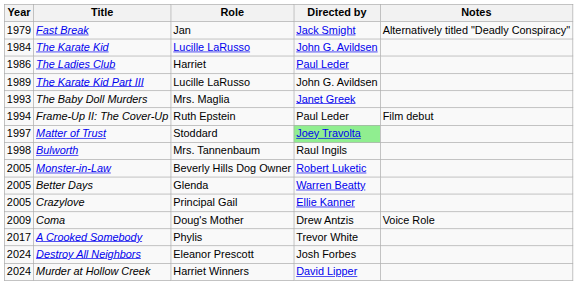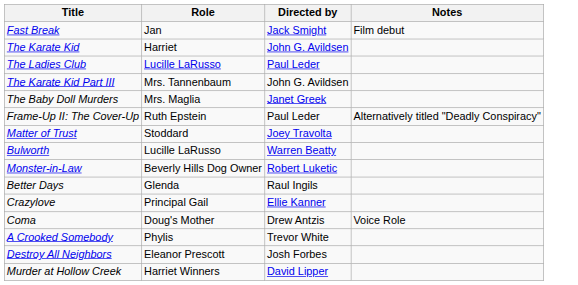 <table class="wikitable plainrowheaders sortable">
 <tr>
-<th scope="col">Year</th>
 <th scope="col">Title</th>
 <th scope="col">Role</th>
 <th scope="col">Directed by</th>
 <th scope="col">Notes</th>
 </tr>
 <tr>
-<td>1979</td>
 <td><em><a href='#'>Fast Break</a></em></td>
 <td>Jan</td>
 <td><a href='#'>Jack Smight</a></td>
-<td>Alternatively titled "Deadly Conspiracy"</td>
+<td>Film debut</td>
 </tr>
 <tr>
-<td>1984</td>
 <td><em><a href='#'>The Karate Kid</a></em></td>
-<td><a href='#'>Lucille LaRusso</a></td>
+<td>Harriet</td>
 <td><a href='#'>John G. Avildsen</a></td>
 <td></td>
 </tr>
 <tr>
-<td>1986</td>
 <td><em><a href='#'>The Ladies Club</a></em></td>
-<td>Harriet</td>
+<td><a href='#'>Lucille LaRusso</a></td>
 <td><a href='#'>Paul Leder</a></td>
 <td></td>
 </tr>
 <tr>
-<td>1989</td>
 <td><em><a href='#'>The Karate Kid Part III</a></em></td>
-<td>Lucille LaRusso</td>
+<td>Mrs. Tannenbaum</td>
 <td>John G. Avildsen</td>
 <td></td>
 </tr>
 <tr>
-<td>1993</td>
 <td><em>The Baby Doll Murders</em></td>
 <td>Mrs. Maglia</td>
 <td><a href='#'>Janet Greek</a></td>
 <td></td>
 </tr>
 <tr>
-<td>1994</td>
 <td><em>Frame-Up II: The Cover-Up</em></td>
 <td>Ruth Epstein</td>
 <td>Paul Leder</td>
-<td>Film debut</td>
+<td>Alternatively titled "Deadly Conspiracy"</td>
 </tr>
 <tr>
-<td>1997</td>
 <td><em><a href='#'>Matter of Trust</a></em></td>
 <td>Stoddard</td>
-<td style="background: lightgreen;"><a href='#'>Joey Travolta</a></td>
+<td><a href='#'>Joey Travolta</a></td>
 <td></td>
 </tr>
 <tr>
-<td>1998</td>
 <td><em><a href='#'>Bulworth</a></em></td>
-<td>Mrs. Tannenbaum</td>
-<td>Raul Ingils</td>
+<td>Lucille LaRusso</td>
+<td><a href='#'>Warren Beatty</a></td>
 <td></td>
 </tr>
 <tr>
-<td>2005</td>
 <td><em><a href='#'>Monster-in-Law</a></em></td>
 <td>Beverly Hills Dog Owner</td>
 <td><a href='#'>Robert Luketic</a></td>
 <td></td>
 </tr>
 <tr>
-<td>2005</td>
 <td><em>Better Days</em></td>
 <td>Glenda</td>
-<td><a href='#'>Warren Beatty</a></td>
+<td>Raul Ingils</td>
 <td></td>
 </tr>
 <tr>
-<td>2005</td>
 <td><em>Crazylove</em></td>
 <td>Principal Gail</td>
 <td><a href='#'>Ellie Kanner</a></td>
 <td></td>
 </tr>
 <tr>
-<td>2009</td>
 <td><em>Coma</em></td>
 <td>Doug's Mother</td>
 <td>Drew Antzis</td>
 <td>Voice Role</td>
 </tr>
 <tr>
-<td>2017</td>
 <td><em><a href='#'>A Crooked Somebody</a></em></td>
 <td>Phylis</td>
 <td>Trevor White</td>
 <td></td>
 </tr>
 <tr>
-<td>2024</td>
 <td><em><a href='#'>Destroy All Neighbors</a></em></td>
 <td>Eleanor Prescott</td>
 <td>Josh Forbes</td>
 <td></td>
 </tr>
 <tr>
-<td>2024</td>
 <td><em>Murder at Hollow Creek</em></td>
 <td>Harriet Winners</td>
 <td><a href='#'>David Lipper</a></td>
 <td></td>
 </tr>
 </table>
